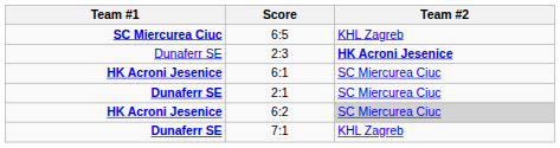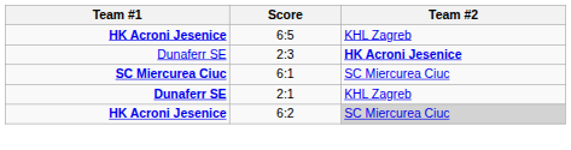 <table class="wikitable" style="text-align: center;">
 <tr>
 <th width=22%>Team #1</th>
 <th width=11%>Score</th>
 <th width=22%>Team #2</th>
 </tr>
 <tr>
-<td style="text-align: right;"><strong><a href='#'>SC Miercurea Ciuc</a></strong> </td>
+<td style="text-align: right;"><strong><a href='#'>HK Acroni Jesenice</a></strong> </td>
 <td>6:5</td>
 <td style="text-align: left;"> <a href='#'>KHL Zagreb</a></td>
 </tr>
 <tr>
 <td style="text-align: right;"><a href='#'>Dunaferr SE</a> </td>
 <td>2:3</td>
 <td style="text-align: left;"> <strong><a href='#'>HK Acroni Jesenice</a></strong></td>
 </tr>
 <tr>
-<td style="text-align: right;"><strong><a href='#'>HK Acroni Jesenice</a></strong> </td>
+<td style="text-align: right;"><strong><a href='#'>SC Miercurea Ciuc</a></strong> </td>
 <td>6:1</td>
 <td style="text-align: left;"> <a href='#'>SC Miercurea Ciuc</a></td>
 </tr>
 <tr>
 <td style="text-align: right;"><strong><a href='#'>Dunaferr SE</a></strong> </td>
 <td>2:1</td>
-<td style="text-align: left;"> <a href='#'>SC Miercurea Ciuc</a></td>
+<td style="text-align: left;"> <a href='#'>KHL Zagreb</a></td>
 </tr>
 <tr>
 <td style="text-align: right;"><strong><a href='#'>HK Acroni Jesenice</a></strong> </td>
 <td>6:2</td>
 <td style="background: lightgrey; text-align: left;"> <a href='#'>SC Miercurea Ciuc</a></td>
 </tr>
-<tr>
-<td style="text-align: right;"><strong><a href='#'>Dunaferr SE</a></strong> </td>
-<td>7:1</td>
-<td style="text-align: left;"> <a href='#'>KHL Zagreb</a></td>
-</tr>
 </table>
